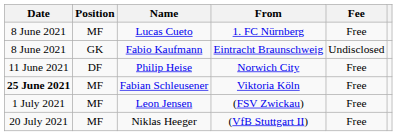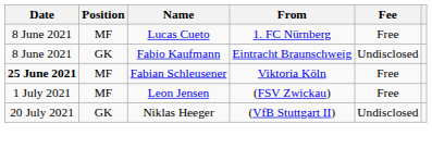 <table class="wikitable" style="text-align:center;">
 <tr>
 <th>Date</th>
 <th>Position</th>
 <th>Name</th>
 <th>From</th>
 <th>Fee</th>
 <th></th>
 </tr>
 <tr>
 <td>8 June 2021</td>
 <td>MF</td>
 <td><a href='#'>Lucas Cueto</a></td>
 <td><a href='#'>1. FC Nürnberg</a></td>
 <td>Free</td>
 <td></td>
 </tr>
 <tr>
 <td>8 June 2021</td>
 <td>GK</td>
 <td><a href='#'>Fabio Kaufmann</a></td>
 <td><a href='#'>Eintracht Braunschweig</a></td>
 <td>Undisclosed</td>
 <td></td>
 </tr>
 <tr>
-<td>11 June 2021</td>
-<td>DF</td>
-<td><a href='#'>Philip Heise</a></td>
-<td><a href='#'>Norwich City</a></td>
-<td>Free</td>
-<td></td>
-</tr>
-<tr>
 <td><strong>25 June 2021</strong></td>
 <td>MF</td>
 <td><a href='#'>Fabian Schleusener</a></td>
 <td><a href='#'>Viktoria Köln</a></td>
 <td>Free</td>
 <td></td>
 </tr>
 <tr>
 <td>1 July 2021</td>
 <td>MF</td>
 <td><a href='#'>Leon Jensen</a></td>
 <td>(<a href='#'>FSV Zwickau</a>)</td>
 <td>Free</td>
 <td></td>
 </tr>
 <tr>
 <td>20 July 2021</td>
-<td>MF</td>
+<td>GK</td>
 <td>Niklas Heeger</td>
 <td>(<a href='#'>VfB Stuttgart II</a>)</td>
-<td>Free</td>
+<td>Undisclosed</td>
 <td></td>
 </tr>
 </table>
